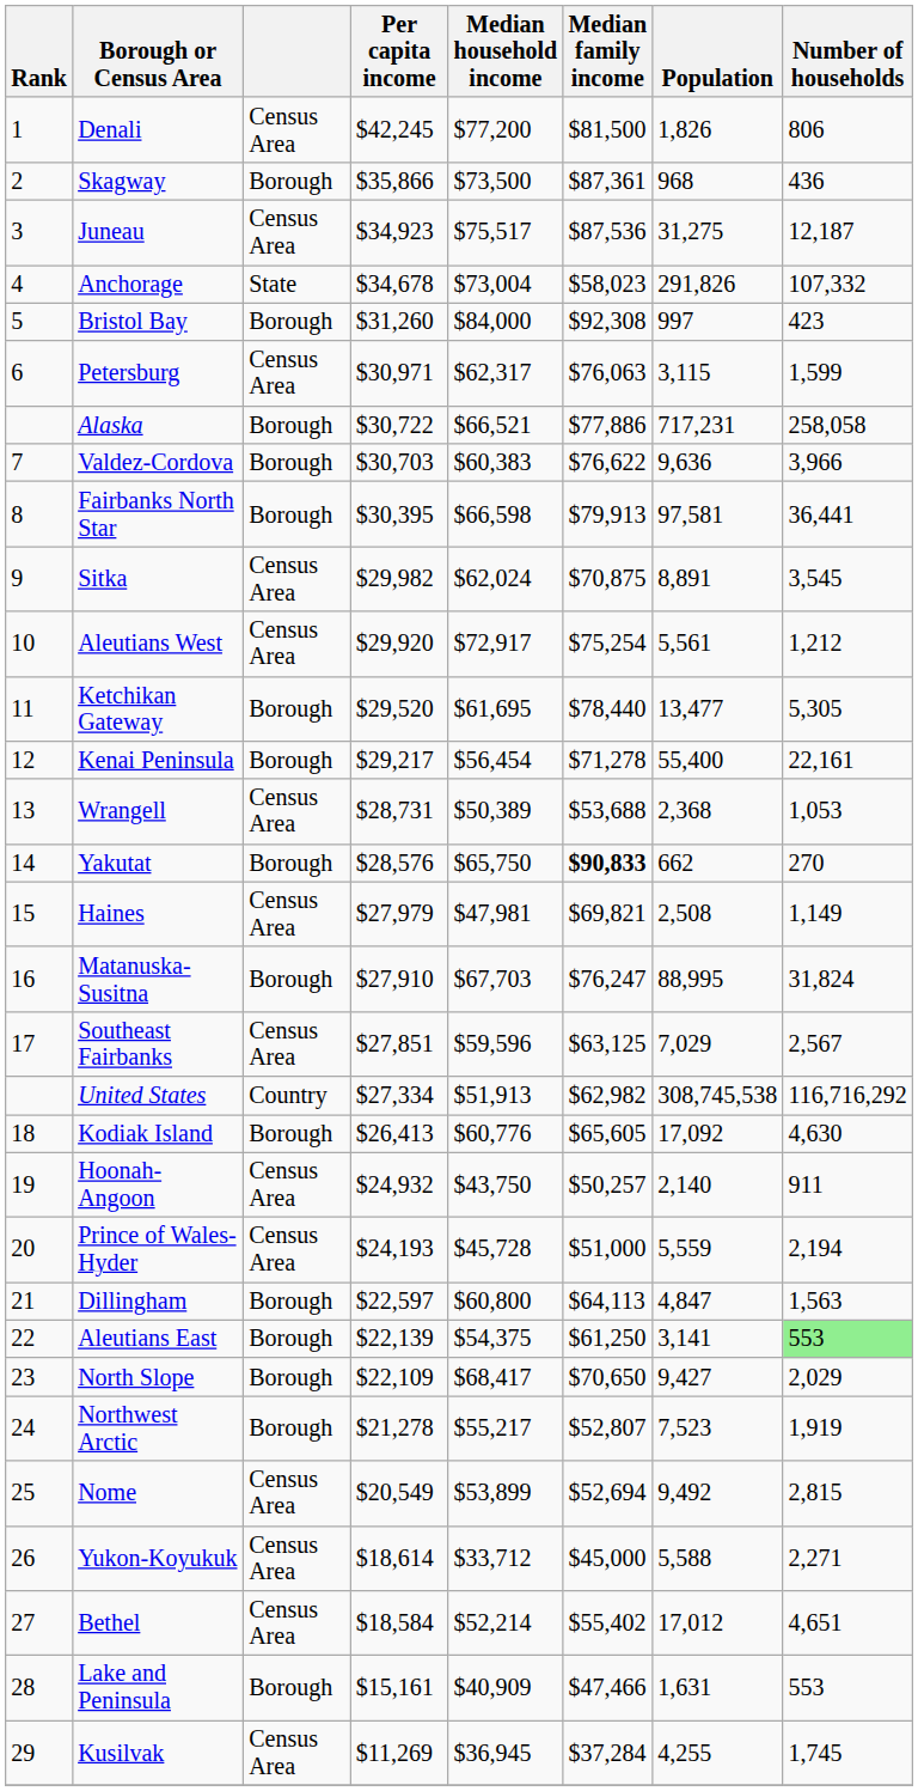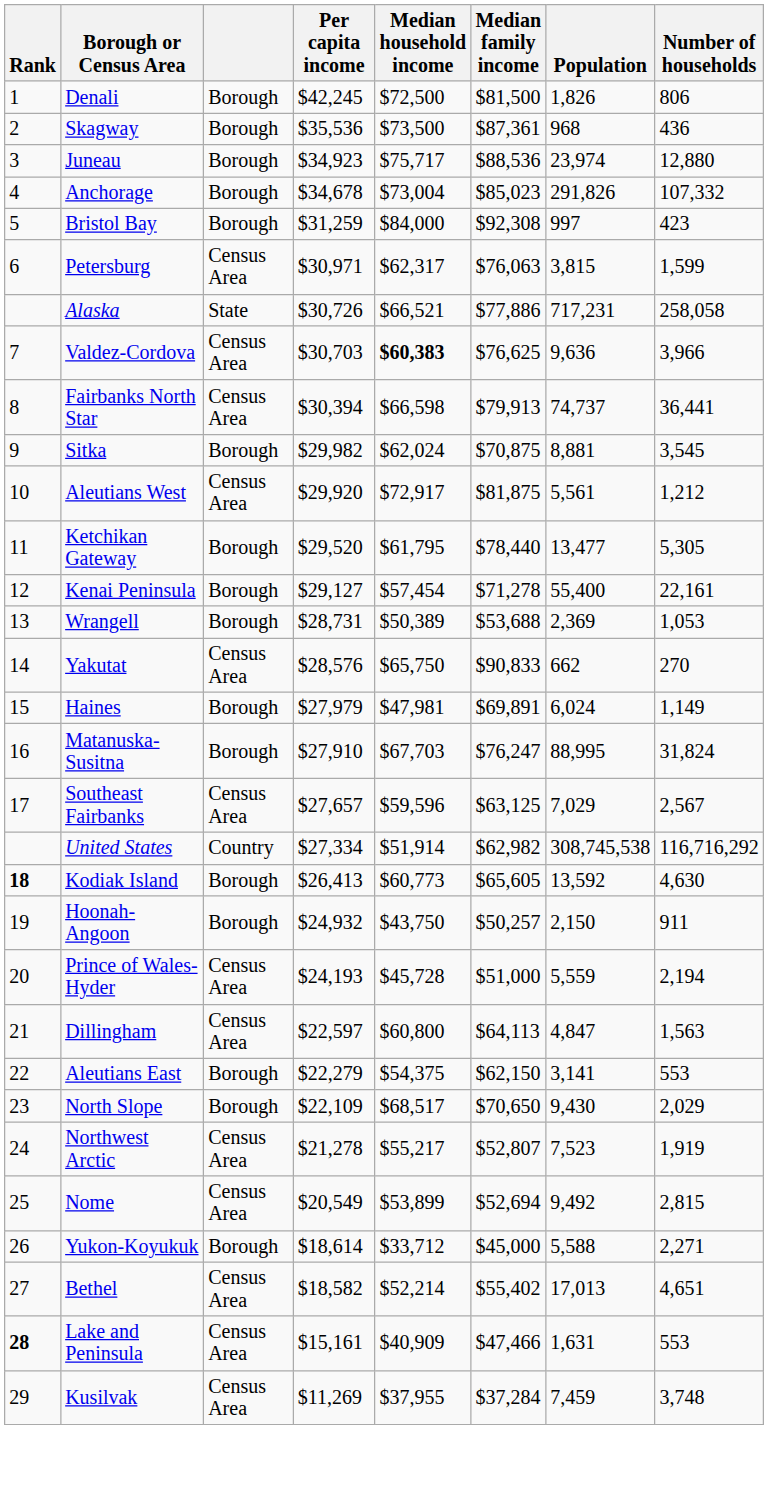 <table class="wikitable sortable">
 <tr valign=bottom>
 <th>Rank</th>
 <th>Borough or Census Area</th>
 <th></th>
 <th>Per capita<br>income</th>
 <th>Median<br>household<br>income</th>
 <th>Median<br>family<br>income</th>
 <th>Population</th>
 <th>Number of<br>households</th>
 </tr>
 <tr>
 <td>1</td>
 <td><a href='#'>Denali</a></td>
-<td>Census Area</td>
+<td>Borough</td>
 <td>$42,245</td>
-<td>$77,200</td>
+<td>$72,500</td>
 <td>$81,500</td>
 <td>1,826</td>
 <td>806</td>
 </tr>
 <tr>
 <td>2</td>
 <td><a href='#'>Skagway</a></td>
 <td>Borough</td>
-<td>$35,866</td>
+<td>$35,536</td>
 <td>$73,500</td>
 <td>$87,361</td>
 <td>968</td>
 <td>436</td>
 </tr>
 <tr>
 <td>3</td>
 <td><a href='#'>Juneau</a></td>
-<td>Census Area</td>
+<td>Borough</td>
 <td>$34,923</td>
-<td>$75,517</td>
-<td>$87,536</td>
-<td>31,275</td>
-<td>12,187</td>
+<td>$75,717</td>
+<td>$88,536</td>
+<td>23,974</td>
+<td>12,880</td>
 </tr>
 <tr>
 <td>4</td>
 <td><a href='#'>Anchorage</a></td>
-<td>State</td>
+<td>Borough</td>
 <td>$34,678</td>
 <td>$73,004</td>
-<td>$58,023</td>
+<td>$85,023</td>
 <td>291,826</td>
 <td>107,332</td>
 </tr>
 <tr>
 <td>5</td>
 <td><a href='#'>Bristol Bay</a></td>
 <td>Borough</td>
-<td>$31,260</td>
+<td>$31,259</td>
 <td>$84,000</td>
 <td>$92,308</td>
 <td>997</td>
 <td>423</td>
 </tr>
 <tr>
 <td>6</td>
 <td><a href='#'>Petersburg</a></td>
 <td>Census Area</td>
 <td>$30,971</td>
 <td>$62,317</td>
 <td>$76,063</td>
-<td>3,115</td>
+<td>3,815</td>
 <td>1,599</td>
 </tr>
 <tr>
 <td></td>
 <td><em><a href='#'>Alaska</a></em></td>
-<td>Borough</td>
-<td>$30,722</td>
+<td>State</td>
+<td>$30,726</td>
 <td>$66,521</td>
 <td>$77,886</td>
 <td>717,231</td>
 <td>258,058</td>
 </tr>
 <tr>
 <td>7</td>
 <td><a href='#'>Valdez-Cordova</a></td>
-<td>Borough</td>
+<td>Census Area</td>
 <td>$30,703</td>
-<td>$60,383</td>
-<td>$76,622</td>
+<td><strong>$60,383</strong></td>
+<td>$76,625</td>
 <td>9,636</td>
 <td>3,966</td>
 </tr>
 <tr>
 <td>8</td>
 <td><a href='#'>Fairbanks North Star</a></td>
-<td>Borough</td>
-<td>$30,395</td>
+<td>Census Area</td>
+<td>$30,394</td>
 <td>$66,598</td>
 <td>$79,913</td>
-<td>97,581</td>
+<td>74,737</td>
 <td>36,441</td>
 </tr>
 <tr>
 <td>9</td>
 <td><a href='#'>Sitka</a></td>
-<td>Census Area</td>
+<td>Borough</td>
 <td>$29,982</td>
 <td>$62,024</td>
 <td>$70,875</td>
-<td>8,891</td>
+<td>8,881</td>
 <td>3,545</td>
 </tr>
 <tr>
 <td>10</td>
 <td><a href='#'>Aleutians West</a></td>
 <td>Census Area</td>
 <td>$29,920</td>
 <td>$72,917</td>
-<td>$75,254</td>
+<td>$81,875</td>
 <td>5,561</td>
 <td>1,212</td>
 </tr>
 <tr>
 <td>11</td>
 <td><a href='#'>Ketchikan Gateway</a></td>
 <td>Borough</td>
 <td>$29,520</td>
-<td>$61,695</td>
+<td>$61,795</td>
 <td>$78,440</td>
 <td>13,477</td>
 <td>5,305</td>
 </tr>
 <tr>
 <td>12</td>
 <td><a href='#'>Kenai Peninsula</a></td>
 <td>Borough</td>
-<td>$29,217</td>
-<td>$56,454</td>
+<td>$29,127</td>
+<td>$57,454</td>
 <td>$71,278</td>
 <td>55,400</td>
 <td>22,161</td>
 </tr>
 <tr>
 <td>13</td>
 <td><a href='#'>Wrangell</a></td>
-<td>Census Area</td>
+<td>Borough</td>
 <td>$28,731</td>
 <td>$50,389</td>
 <td>$53,688</td>
-<td>2,368</td>
+<td>2,369</td>
 <td>1,053</td>
 </tr>
 <tr>
 <td>14</td>
 <td><a href='#'>Yakutat</a></td>
-<td>Borough</td>
+<td>Census Area</td>
 <td>$28,576</td>
 <td>$65,750</td>
-<td><strong>$90,833</strong></td>
+<td>$90,833</td>
 <td>662</td>
 <td>270</td>
 </tr>
 <tr>
 <td>15</td>
 <td><a href='#'>Haines</a></td>
-<td>Census Area</td>
+<td>Borough</td>
 <td>$27,979</td>
 <td>$47,981</td>
-<td>$69,821</td>
-<td>2,508</td>
+<td>$69,891</td>
+<td>6,024</td>
 <td>1,149</td>
 </tr>
 <tr>
 <td>16</td>
 <td><a href='#'>Matanuska-Susitna</a></td>
 <td>Borough</td>
 <td>$27,910</td>
 <td>$67,703</td>
 <td>$76,247</td>
 <td>88,995</td>
 <td>31,824</td>
 </tr>
 <tr>
 <td>17</td>
 <td><a href='#'>Southeast Fairbanks</a></td>
 <td>Census Area</td>
-<td>$27,851</td>
+<td>$27,657</td>
 <td>$59,596</td>
 <td>$63,125</td>
 <td>7,029</td>
 <td>2,567</td>
 </tr>
 <tr>
 <td></td>
 <td><em><a href='#'>United States</a></em></td>
 <td>Country</td>
 <td>$27,334</td>
-<td>$51,913</td>
+<td>$51,914</td>
 <td>$62,982</td>
 <td>308,745,538</td>
 <td>116,716,292</td>
 </tr>
 <tr>
-<td>18</td>
+<td><strong>18</strong></td>
 <td><a href='#'>Kodiak Island</a></td>
 <td>Borough</td>
 <td>$26,413</td>
-<td>$60,776</td>
+<td>$60,773</td>
 <td>$65,605</td>
-<td>17,092</td>
+<td>13,592</td>
 <td>4,630</td>
 </tr>
 <tr>
 <td>19</td>
 <td><a href='#'>Hoonah-Angoon</a></td>
-<td>Census Area</td>
+<td>Borough</td>
 <td>$24,932</td>
 <td>$43,750</td>
 <td>$50,257</td>
-<td>2,140</td>
+<td>2,150</td>
 <td>911</td>
 </tr>
 <tr>
 <td>20</td>
 <td><a href='#'>Prince of Wales-Hyder</a></td>
 <td>Census Area</td>
 <td>$24,193</td>
 <td>$45,728</td>
 <td>$51,000</td>
 <td>5,559</td>
 <td>2,194</td>
 </tr>
 <tr>
 <td>21</td>
 <td><a href='#'>Dillingham</a></td>
-<td>Borough</td>
+<td>Census Area</td>
 <td>$22,597</td>
 <td>$60,800</td>
 <td>$64,113</td>
 <td>4,847</td>
 <td>1,563</td>
 </tr>
 <tr>
 <td>22</td>
 <td><a href='#'>Aleutians East</a></td>
 <td>Borough</td>
-<td>$22,139</td>
+<td>$22,279</td>
 <td>$54,375</td>
-<td>$61,250</td>
+<td>$62,150</td>
 <td>3,141</td>
-<td style="background: lightgreen;">553</td>
+<td>553</td>
 </tr>
 <tr>
 <td>23</td>
 <td><a href='#'>North Slope</a></td>
 <td>Borough</td>
 <td>$22,109</td>
-<td>$68,417</td>
+<td>$68,517</td>
 <td>$70,650</td>
-<td>9,427</td>
+<td>9,430</td>
 <td>2,029</td>
 </tr>
 <tr>
 <td>24</td>
 <td><a href='#'>Northwest Arctic</a></td>
-<td>Borough</td>
+<td>Census Area</td>
 <td>$21,278</td>
 <td>$55,217</td>
 <td>$52,807</td>
 <td>7,523</td>
 <td>1,919</td>
 </tr>
 <tr>
 <td>25</td>
 <td><a href='#'>Nome</a></td>
 <td>Census Area</td>
 <td>$20,549</td>
 <td>$53,899</td>
 <td>$52,694</td>
 <td>9,492</td>
 <td>2,815</td>
 </tr>
 <tr>
 <td>26</td>
 <td><a href='#'>Yukon-Koyukuk</a></td>
-<td>Census Area</td>
+<td>Borough</td>
 <td>$18,614</td>
 <td>$33,712</td>
 <td>$45,000</td>
 <td>5,588</td>
 <td>2,271</td>
 </tr>
 <tr>
 <td>27</td>
 <td><a href='#'>Bethel</a></td>
 <td>Census Area</td>
-<td>$18,584</td>
+<td>$18,582</td>
 <td>$52,214</td>
 <td>$55,402</td>
-<td>17,012</td>
+<td>17,013</td>
 <td>4,651</td>
 </tr>
 <tr>
-<td>28</td>
+<td><strong>28</strong></td>
 <td><a href='#'>Lake and Peninsula</a></td>
-<td>Borough</td>
+<td>Census Area</td>
 <td>$15,161</td>
 <td>$40,909</td>
 <td>$47,466</td>
 <td>1,631</td>
 <td>553</td>
 </tr>
 <tr>
 <td>29</td>
 <td><a href='#'>Kusilvak</a></td>
 <td>Census Area</td>
 <td>$11,269</td>
-<td>$36,945</td>
+<td>$37,955</td>
 <td>$37,284</td>
-<td>4,255</td>
-<td>1,745</td>
+<td>7,459</td>
+<td>3,748</td>
 </tr>
 <tr>
 </tr>
 </table>
